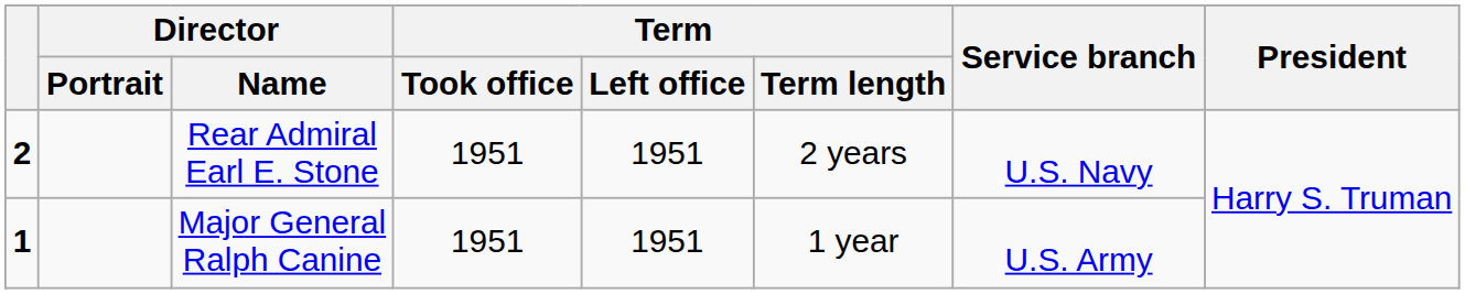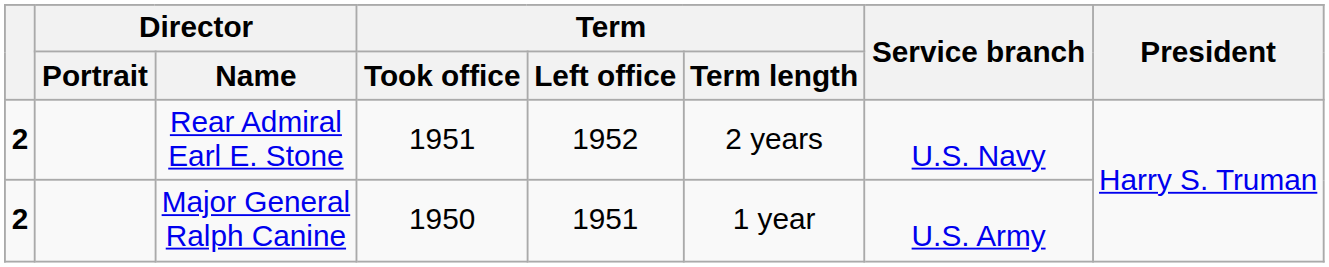 <table class="wikitable" border="1" style="text-align:center">
 <tr>
 <th rowspan="2"></th>
 <th colspan="2">Director</th>
 <th colspan="3">Term</th>
 <th rowspan="2">Service branch</th>
 <th rowspan="2">President</th>
 </tr>
 <tr>
 <th>Portrait</th>
 <th>Name</th>
 <th>Took office</th>
 <th>Left office</th>
 <th>Term length</th>
 </tr>
 <tr>
 <td><strong>2</strong></td>
 <td></td>
 <td><a href='#'>Rear Admiral</a><br><a href='#'>Earl E. Stone</a></td>
 <td>1951</td>
-<td>1951</td>
+<td>1952</td>
 <td>2 years</td>
 <td><br><a href='#'>U.S. Navy</a></td>
 <td rowspan="2"><a href='#'>Harry S. Truman</a></td>
 </tr>
 <tr>
-<td><strong>1</strong></td>
+<td><strong>2</strong></td>
 <td></td>
 <td><a href='#'>Major General</a><br><a href='#'>Ralph Canine</a></td>
-<td>1951</td>
+<td>1950</td>
 <td>1951</td>
 <td>1 year</td>
 <td><br><a href='#'>U.S. Army</a></td>
 </tr>
 </table>
